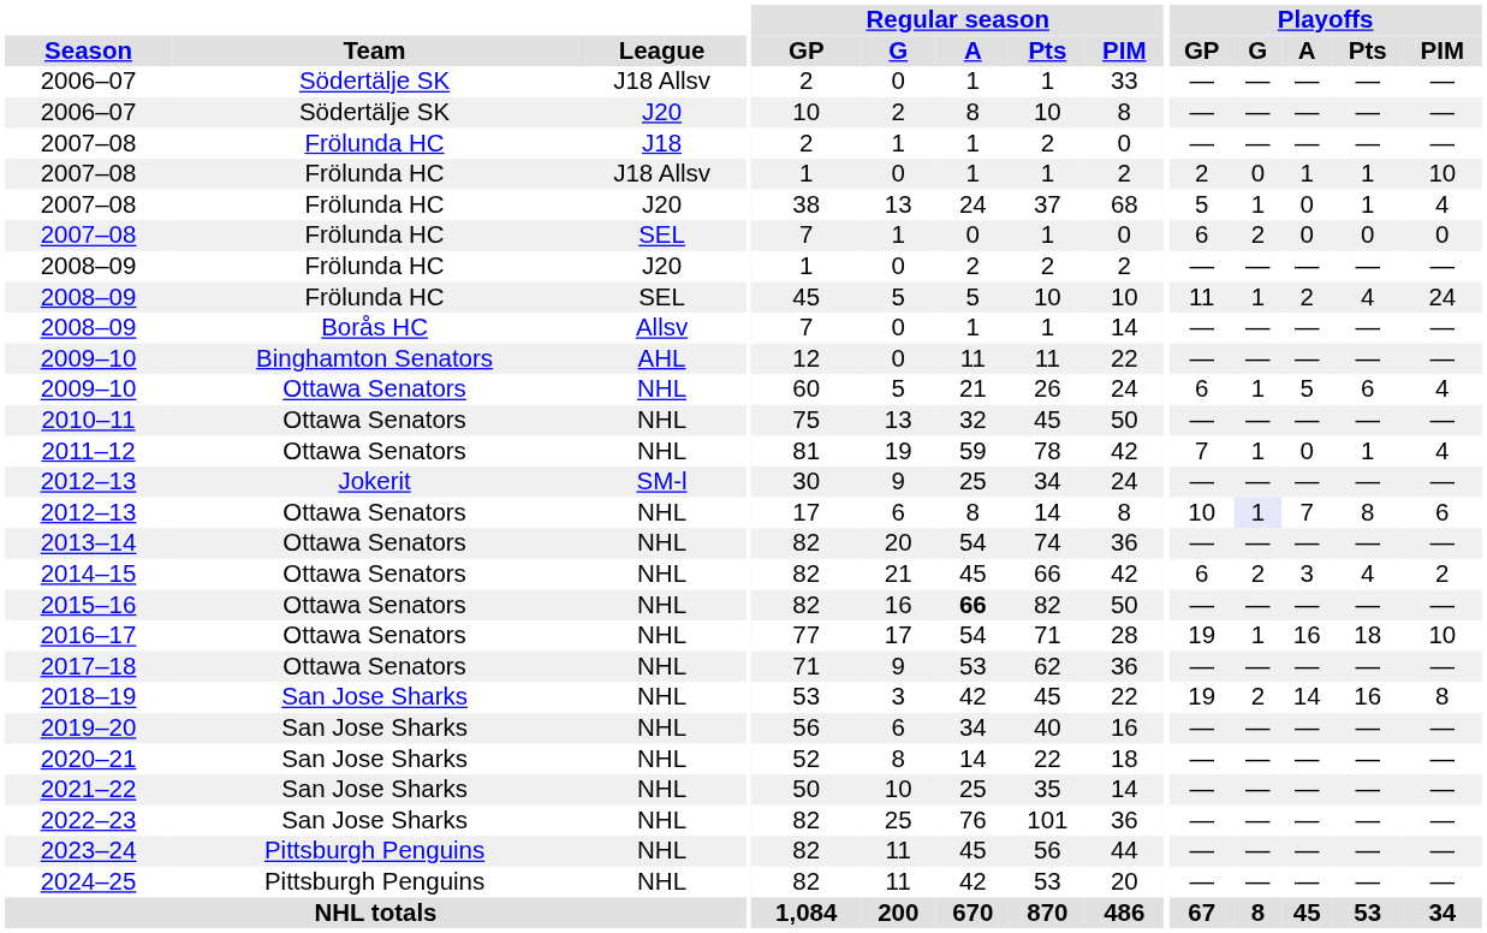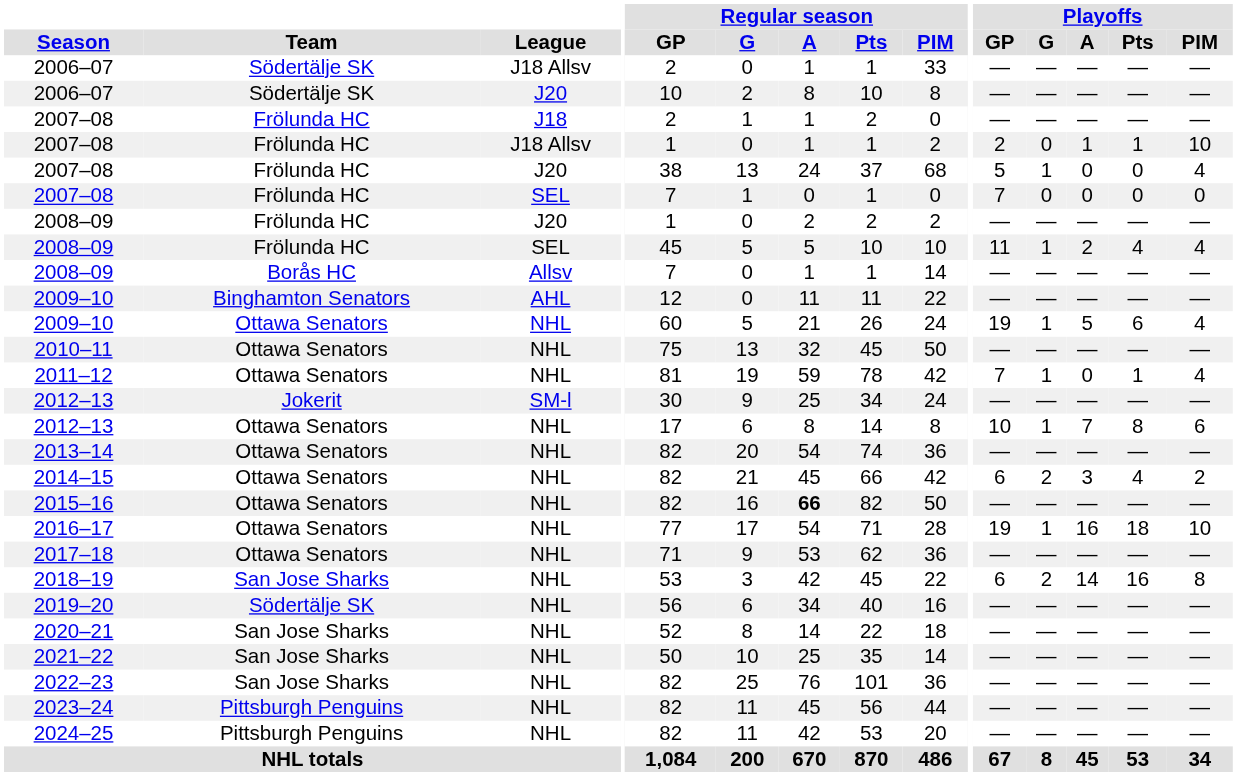 <table border="0" cellpadding="1" cellspacing="0" style="text-align:center; width:60em;">
 <tr bgcolor="#e0e0e0">
 <th colspan="3" bgcolor="#ffffff"></th>
 <th rowspan="99" bgcolor="#ffffff"></th>
 <th colspan="5"><a href='#'>Regular season</a></th>
 <th rowspan="99" bgcolor="#ffffff"></th>
 <th colspan="5"><a href='#'>Playoffs</a></th>
 </tr>
 <tr bgcolor="#e0e0e0">
 <th><a href='#'>Season</a></th>
 <th>Team</th>
 <th>League</th>
 <th>GP</th>
 <th><a href='#'>G</a></th>
 <th><a href='#'>A</a></th>
 <th><a href='#'>Pts</a></th>
 <th><a href='#'>PIM</a></th>
 <th>GP</th>
 <th>G</th>
 <th>A</th>
 <th>Pts</th>
 <th>PIM</th>
 </tr>
 <tr>
 <td>2006–07</td>
 <td><a href='#'>Södertälje SK</a></td>
 <td>J18 Allsv</td>
 <td>2</td>
 <td>0</td>
 <td>1</td>
 <td>1</td>
 <td>33</td>
 <td>—</td>
 <td>—</td>
 <td>—</td>
 <td>—</td>
 <td>—</td>
 </tr>
 <tr bgcolor="#f0f0f0">
 <td>2006–07</td>
 <td>Södertälje SK</td>
 <td><a href='#'>J20</a></td>
 <td>10</td>
 <td>2</td>
 <td>8</td>
 <td>10</td>
 <td>8</td>
 <td>—</td>
 <td>—</td>
 <td>—</td>
 <td>—</td>
 <td>—</td>
 </tr>
 <tr>
 <td>2007–08</td>
 <td><a href='#'>Frölunda HC</a></td>
 <td><a href='#'>J18</a></td>
 <td>2</td>
 <td>1</td>
 <td>1</td>
 <td>2</td>
 <td>0</td>
 <td>—</td>
 <td>—</td>
 <td>—</td>
 <td>—</td>
 <td>—</td>
 </tr>
 <tr bgcolor="#f0f0f0">
 <td>2007–08</td>
 <td>Frölunda HC</td>
 <td>J18 Allsv</td>
 <td>1</td>
 <td>0</td>
 <td>1</td>
 <td>1</td>
 <td>2</td>
 <td>2</td>
 <td>0</td>
 <td>1</td>
 <td>1</td>
 <td>10</td>
 </tr>
 <tr>
 <td>2007–08</td>
 <td>Frölunda HC</td>
 <td>J20</td>
 <td>38</td>
 <td>13</td>
 <td>24</td>
 <td>37</td>
 <td>68</td>
 <td>5</td>
 <td>1</td>
 <td>0</td>
-<td>1</td>
+<td>0</td>
 <td>4</td>
 </tr>
 <tr bgcolor="#f0f0f0">
 <td><a href='#'>2007–08</a></td>
 <td>Frölunda HC</td>
 <td><a href='#'>SEL</a></td>
 <td>7</td>
 <td>1</td>
 <td>0</td>
 <td>1</td>
 <td>0</td>
-<td>6</td>
-<td>2</td>
+<td>7</td>
+<td>0</td>
 <td>0</td>
 <td>0</td>
 <td>0</td>
 </tr>
 <tr>
 <td>2008–09</td>
 <td>Frölunda HC</td>
 <td>J20</td>
 <td>1</td>
 <td>0</td>
 <td>2</td>
 <td>2</td>
 <td>2</td>
 <td>—</td>
 <td>—</td>
 <td>—</td>
 <td>—</td>
 <td>—</td>
 </tr>
 <tr bgcolor="#f0f0f0">
 <td><a href='#'>2008–09</a></td>
 <td>Frölunda HC</td>
 <td>SEL</td>
 <td>45</td>
 <td>5</td>
 <td>5</td>
 <td>10</td>
 <td>10</td>
 <td>11</td>
 <td>1</td>
 <td>2</td>
 <td>4</td>
-<td>24</td>
+<td>4</td>
 </tr>
 <tr>
 <td><a href='#'>2008–09</a></td>
 <td><a href='#'>Borås HC</a></td>
 <td><a href='#'>Allsv</a></td>
 <td>7</td>
 <td>0</td>
 <td>1</td>
 <td>1</td>
 <td>14</td>
 <td>—</td>
 <td>—</td>
 <td>—</td>
 <td>—</td>
 <td>—</td>
 </tr>
 <tr bgcolor="#f0f0f0">
 <td><a href='#'>2009–10</a></td>
 <td><a href='#'>Binghamton Senators</a></td>
 <td><a href='#'>AHL</a></td>
 <td>12</td>
 <td>0</td>
 <td>11</td>
 <td>11</td>
 <td>22</td>
 <td>—</td>
 <td>—</td>
 <td>—</td>
 <td>—</td>
 <td>—</td>
 </tr>
 <tr>
 <td><a href='#'>2009–10</a></td>
 <td><a href='#'>Ottawa Senators</a></td>
 <td><a href='#'>NHL</a></td>
 <td>60</td>
 <td>5</td>
 <td>21</td>
 <td>26</td>
 <td>24</td>
-<td>6</td>
+<td>19</td>
 <td>1</td>
 <td>5</td>
 <td>6</td>
 <td>4</td>
 </tr>
 <tr bgcolor="#f0f0f0">
 <td><a href='#'>2010–11</a></td>
 <td>Ottawa Senators</td>
 <td>NHL</td>
 <td>75</td>
 <td>13</td>
 <td>32</td>
 <td>45</td>
 <td>50</td>
 <td>—</td>
 <td>—</td>
 <td>—</td>
 <td>—</td>
 <td>—</td>
 </tr>
 <tr>
 <td><a href='#'>2011–12</a></td>
 <td>Ottawa Senators</td>
 <td>NHL</td>
 <td>81</td>
 <td>19</td>
 <td>59</td>
 <td>78</td>
 <td>42</td>
 <td>7</td>
 <td>1</td>
 <td>0</td>
 <td>1</td>
 <td>4</td>
 </tr>
 <tr bgcolor="#f0f0f0">
 <td><a href='#'>2012–13</a></td>
 <td><a href='#'>Jokerit</a></td>
 <td><a href='#'>SM-l</a></td>
 <td>30</td>
 <td>9</td>
 <td>25</td>
 <td>34</td>
 <td>24</td>
 <td>—</td>
 <td>—</td>
 <td>—</td>
 <td>—</td>
 <td>—</td>
 </tr>
 <tr>
 <td><a href='#'>2012–13</a></td>
 <td>Ottawa Senators</td>
 <td>NHL</td>
 <td>17</td>
 <td>6</td>
 <td>8</td>
 <td>14</td>
 <td>8</td>
 <td>10</td>
-<td style="background: lavender;">1</td>
+<td>1</td>
 <td>7</td>
 <td>8</td>
 <td>6</td>
 </tr>
 <tr bgcolor="#f0f0f0">
 <td><a href='#'>2013–14</a></td>
 <td>Ottawa Senators</td>
 <td>NHL</td>
 <td>82</td>
 <td>20</td>
 <td>54</td>
 <td>74</td>
 <td>36</td>
 <td>—</td>
 <td>—</td>
 <td>—</td>
 <td>—</td>
 <td>—</td>
 </tr>
 <tr>
 <td><a href='#'>2014–15</a></td>
 <td>Ottawa Senators</td>
 <td>NHL</td>
 <td>82</td>
 <td>21</td>
 <td>45</td>
 <td>66</td>
 <td>42</td>
 <td>6</td>
 <td>2</td>
 <td>3</td>
 <td>4</td>
 <td>2</td>
 </tr>
 <tr bgcolor="#f0f0f0">
 <td><a href='#'>2015–16</a></td>
 <td>Ottawa Senators</td>
 <td>NHL</td>
 <td>82</td>
 <td>16</td>
 <td><strong>66</strong></td>
 <td>82</td>
 <td>50</td>
 <td>—</td>
 <td>—</td>
 <td>—</td>
 <td>—</td>
 <td>—</td>
 </tr>
 <tr>
 <td><a href='#'>2016–17</a></td>
 <td>Ottawa Senators</td>
 <td>NHL</td>
 <td>77</td>
 <td>17</td>
 <td>54</td>
 <td>71</td>
 <td>28</td>
 <td>19</td>
 <td>1</td>
 <td>16</td>
 <td>18</td>
 <td>10</td>
 </tr>
 <tr bgcolor="#f0f0f0">
 <td><a href='#'>2017–18</a></td>
 <td>Ottawa Senators</td>
 <td>NHL</td>
 <td>71</td>
 <td>9</td>
 <td>53</td>
 <td>62</td>
 <td>36</td>
 <td>—</td>
 <td>—</td>
 <td>—</td>
 <td>—</td>
 <td>—</td>
 </tr>
 <tr>
 <td><a href='#'>2018–19</a></td>
 <td><a href='#'>San Jose Sharks</a></td>
 <td>NHL</td>
 <td>53</td>
 <td>3</td>
 <td>42</td>
 <td>45</td>
 <td>22</td>
-<td>19</td>
+<td>6</td>
 <td>2</td>
 <td>14</td>
 <td>16</td>
 <td>8</td>
 </tr>
 <tr bgcolor="#f0f0f0">
 <td><a href='#'>2019–20</a></td>
-<td>San Jose Sharks</td>
+<td><a href='#'>Södertälje SK</a></td>
 <td>NHL</td>
 <td>56</td>
 <td>6</td>
 <td>34</td>
 <td>40</td>
 <td>16</td>
 <td>—</td>
 <td>—</td>
 <td>—</td>
 <td>—</td>
 <td>—</td>
 </tr>
 <tr>
 <td><a href='#'>2020–21</a></td>
 <td>San Jose Sharks</td>
 <td>NHL</td>
 <td>52</td>
 <td>8</td>
 <td>14</td>
 <td>22</td>
 <td>18</td>
 <td>—</td>
 <td>—</td>
 <td>—</td>
 <td>—</td>
 <td>—</td>
 </tr>
 <tr bgcolor="#f0f0f0">
 <td><a href='#'>2021–22</a></td>
 <td>San Jose Sharks</td>
 <td>NHL</td>
 <td>50</td>
 <td>10</td>
 <td>25</td>
 <td>35</td>
 <td>14</td>
 <td>—</td>
 <td>—</td>
 <td>—</td>
 <td>—</td>
 <td>—</td>
 </tr>
 <tr>
 <td><a href='#'>2022–23</a></td>
 <td>San Jose Sharks</td>
 <td>NHL</td>
 <td>82</td>
 <td>25</td>
 <td>76</td>
 <td>101</td>
 <td>36</td>
 <td>—</td>
 <td>—</td>
 <td>—</td>
 <td>—</td>
 <td —>—</td>
 </tr>
 <tr bgcolor="#f0f0f0">
 <td><a href='#'>2023–24</a></td>
 <td><a href='#'>Pittsburgh Penguins</a></td>
 <td>NHL</td>
 <td>82</td>
 <td>11</td>
 <td>45</td>
 <td>56</td>
 <td>44</td>
 <td>—</td>
 <td>—</td>
 <td>—</td>
 <td>—</td>
 <td>—</td>
 </tr>
 <tr>
 <td><a href='#'>2024–25</a></td>
 <td>Pittsburgh Penguins</td>
 <td>NHL</td>
 <td>82</td>
 <td>11</td>
 <td>42</td>
 <td>53</td>
 <td>20</td>
 <td>—</td>
 <td>—</td>
 <td>—</td>
 <td>—</td>
 <td>—</td>
 </tr>
 <tr bgcolor="#e0e0e0">
 <th colspan="3">NHL totals</th>
 <th>1,084</th>
 <th>200</th>
 <th>670</th>
 <th>870</th>
 <th>486</th>
 <th>67</th>
 <th>8</th>
 <th>45</th>
 <th>53</th>
 <th>34</th>
 </tr>
 </table>
